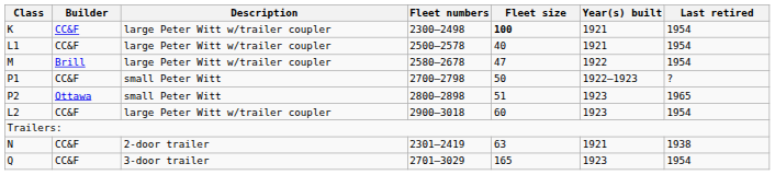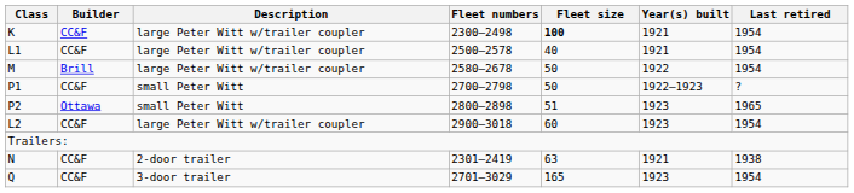 <table class="wikitable">
 <tr>
 <th>Class</th>
 <th width=9%>Builder</th>
 <th>Description</th>
 <th width=11%>Fleet numbers</th>
 <th>Fleet size</th>
 <th width=11%>Year(s) built</th>
 <th>Last retired</th>
 </tr>
 <tr>
 <td>K</td>
 <td><a href='#'>CC&F</a></td>
 <td>large Peter Witt w/trailer coupler</td>
 <td>2300–2498</td>
 <td><strong>100</strong></td>
 <td>1921</td>
 <td>1954</td>
 </tr>
 <tr>
 <td>L1</td>
 <td>CC&F</td>
 <td>large Peter Witt w/trailer coupler</td>
 <td>2500–2578</td>
 <td>40</td>
 <td>1921</td>
 <td>1954</td>
 </tr>
 <tr>
 <td>M</td>
 <td><a href='#'>Brill</a></td>
 <td>large Peter Witt w/trailer coupler</td>
 <td>2580–2678</td>
-<td>47</td>
+<td>50</td>
 <td>1922</td>
 <td>1954</td>
 </tr>
 <tr>
 <td>P1</td>
 <td>CC&F</td>
 <td>small Peter Witt</td>
 <td>2700–2798</td>
 <td>50</td>
 <td>1922–1923</td>
 <td>?</td>
 </tr>
 <tr>
 <td>P2</td>
 <td><a href='#'>Ottawa</a></td>
 <td>small Peter Witt</td>
 <td>2800–2898</td>
 <td>51</td>
 <td>1923</td>
 <td>1965</td>
 </tr>
 <tr>
 <td>L2</td>
 <td>CC&F</td>
 <td>large Peter Witt w/trailer coupler</td>
 <td>2900–3018</td>
 <td>60</td>
 <td>1923</td>
 <td>1954</td>
 </tr>
 <tr>
 <td colspan="7">Trailers:</td>
 </tr>
 <tr>
 <td>N</td>
 <td>CC&F</td>
 <td>2-door trailer</td>
 <td>2301–2419</td>
 <td>63</td>
 <td>1921</td>
 <td>1938</td>
 </tr>
 <tr>
 <td>Q</td>
 <td>CC&F</td>
 <td>3-door trailer</td>
 <td>2701–3029</td>
 <td>165</td>
 <td>1923</td>
 <td>1954</td>
 </tr>
 </table>
